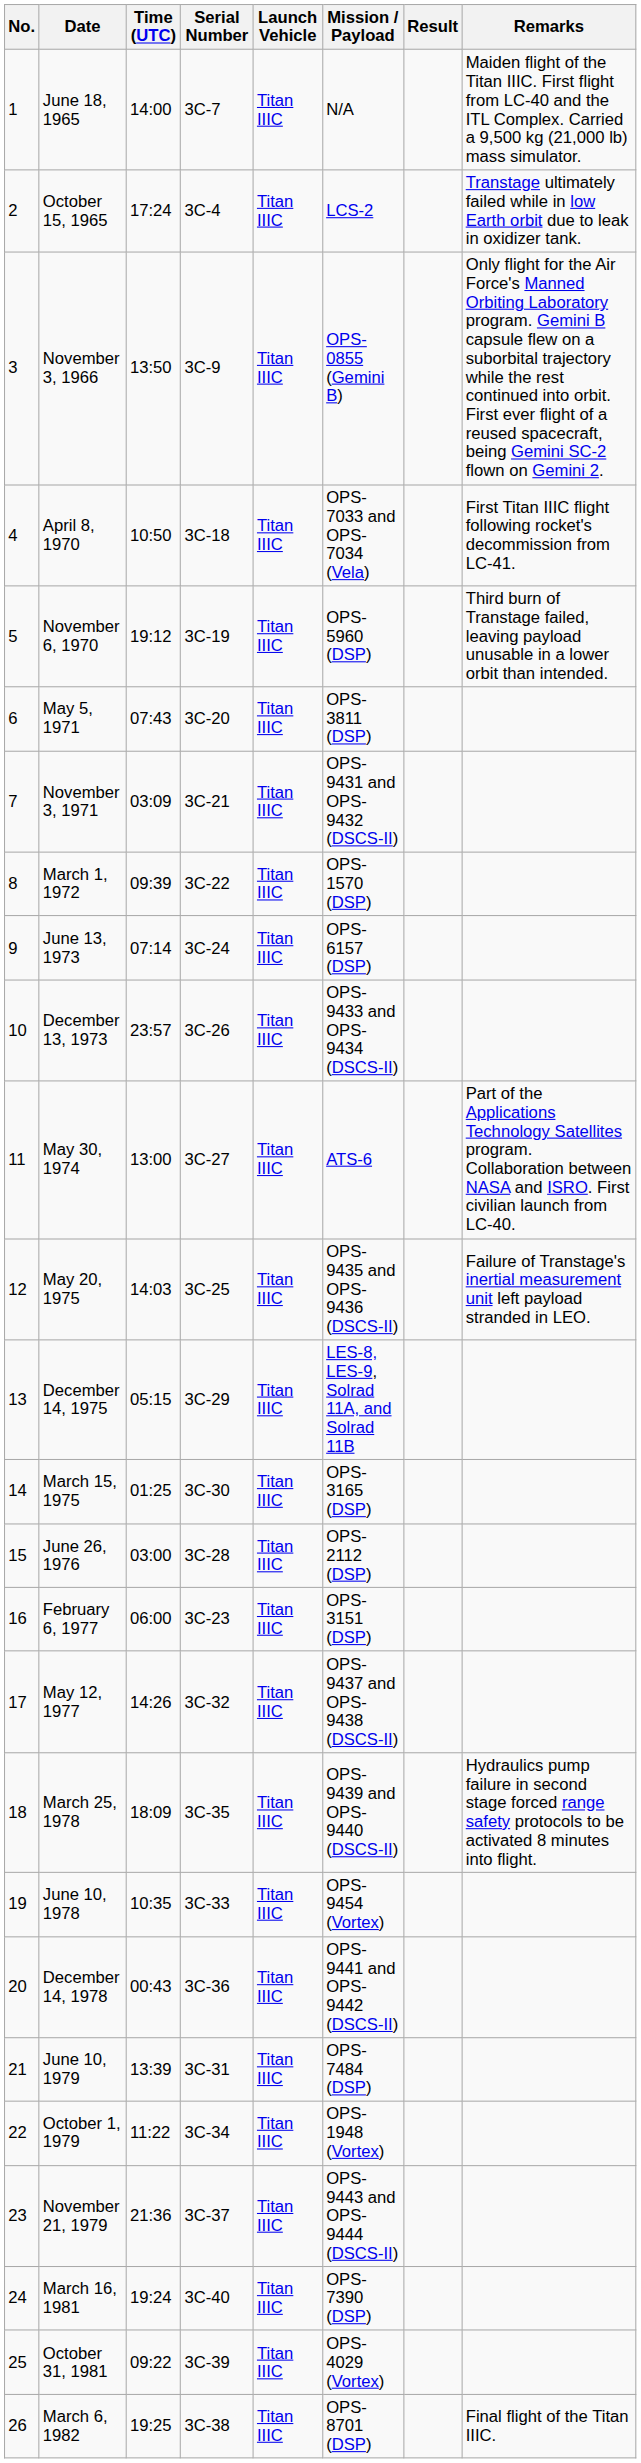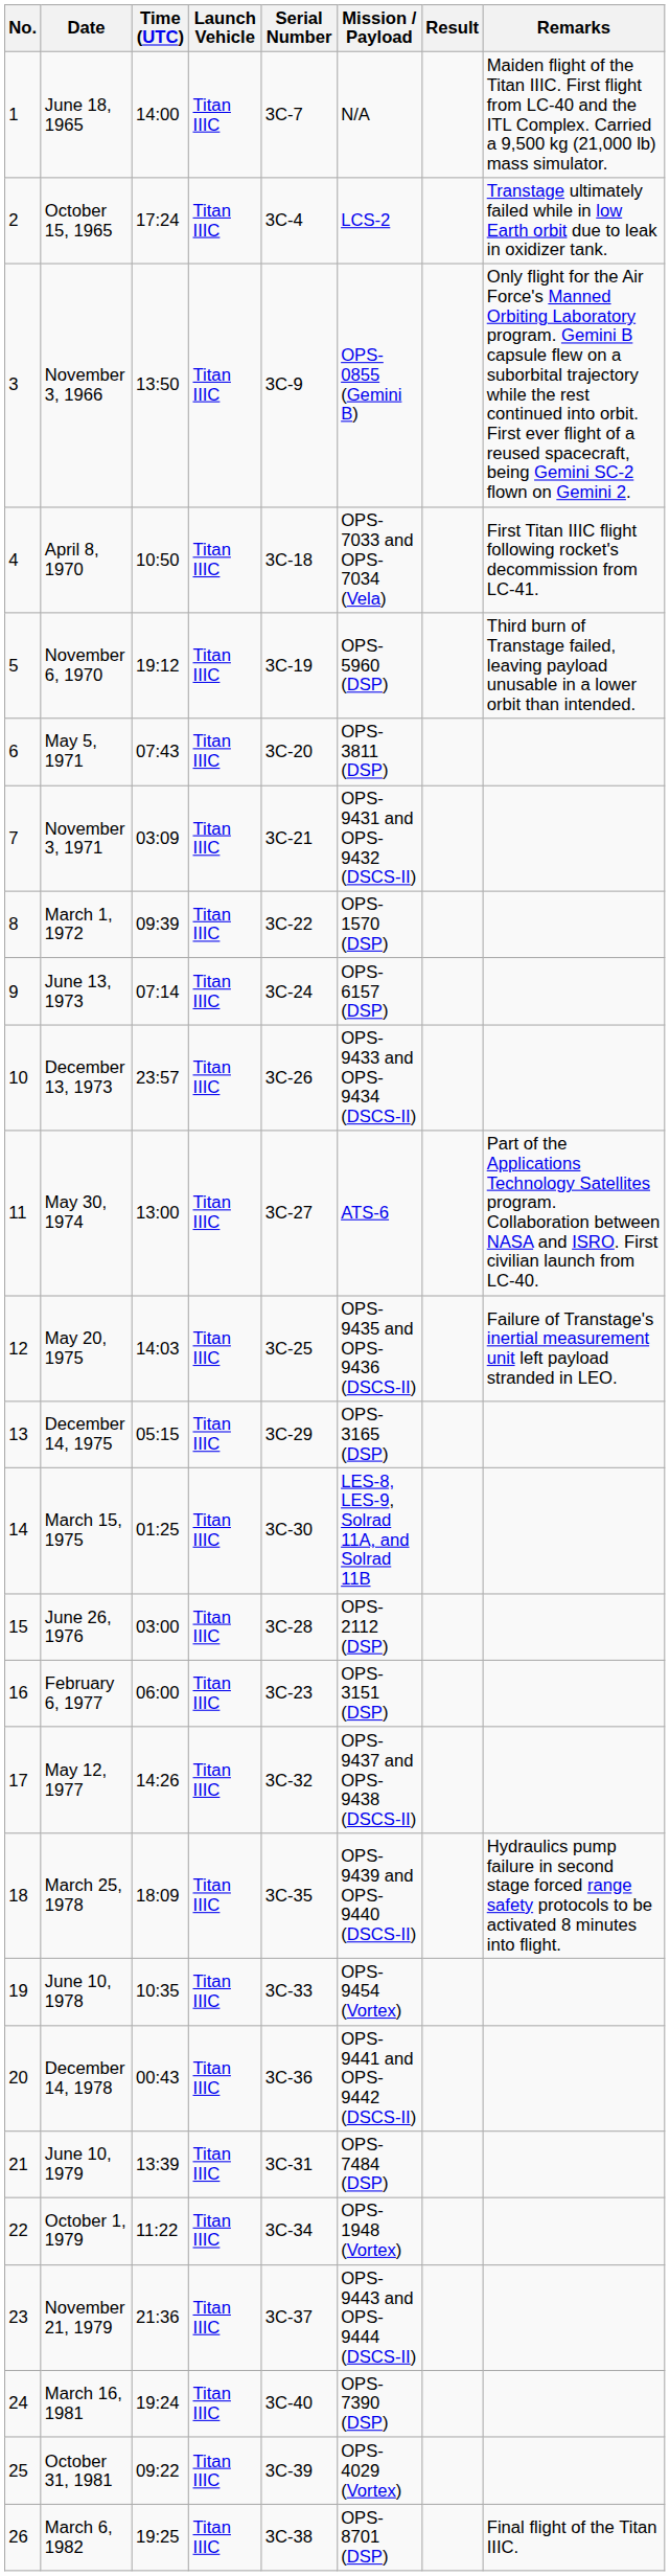 <table class="wikitable mw-collapsible mw-collapsed sticky-header">
 <tr>
 <th>No.</th>
 <th>Date</th>
 <th>Time (<a href='#'>UTC</a>)</th>
+<th>Launch Vehicle</th>
 <th>Serial Number</th>
-<th>Launch Vehicle</th>
 <th>Mission / Payload</th>
 <th>Result</th>
 <th>Remarks</th>
 </tr>
 <tr>
 <td>1</td>
 <td>June 18, 1965</td>
 <td>14:00</td>
+<td><a href='#'>Titan IIIC</a></td>
 <td>3C-7</td>
-<td><a href='#'>Titan IIIC</a></td>
 <td>N/A</td>
 <td></td>
 <td>Maiden flight of the Titan IIIC. First flight from LC-40 and the ITL Complex. Carried a 9,500 kg (21,000 lb) mass simulator.</td>
 </tr>
 <tr>
 <td>2</td>
 <td>October 15, 1965</td>
 <td>17:24</td>
+<td><a href='#'>Titan IIIC</a></td>
 <td>3C-4</td>
-<td><a href='#'>Titan IIIC</a></td>
 <td><a href='#'>LCS-2</a></td>
 <td></td>
 <td><a href='#'>Transtage</a> ultimately failed while in <a href='#'>low Earth orbit</a> due to leak in oxidizer tank.</td>
 </tr>
 <tr>
 <td>3</td>
 <td>November 3, 1966</td>
 <td>13:50</td>
+<td><a href='#'>Titan IIIC</a></td>
 <td>3C-9</td>
-<td><a href='#'>Titan IIIC</a></td>
 <td><a href='#'>OPS-0855</a> (<a href='#'>Gemini B</a>)</td>
 <td></td>
 <td>Only flight for the Air Force's <a href='#'>Manned Orbiting Laboratory</a> program. <a href='#'>Gemini B</a> capsule flew on a suborbital trajectory while the rest continued into orbit. First ever flight of a reused spacecraft, being <a href='#'>Gemini SC-2</a> flown on <a href='#'>Gemini 2</a>.</td>
 </tr>
 <tr>
 <td>4</td>
 <td>April 8, 1970</td>
 <td>10:50</td>
+<td><a href='#'>Titan IIIC</a></td>
 <td>3C-18</td>
-<td><a href='#'>Titan IIIC</a></td>
 <td>OPS-7033 and OPS-7034 (<a href='#'>Vela</a>)</td>
 <td></td>
 <td>First Titan IIIC flight following rocket's decommission from LC-41.</td>
 </tr>
 <tr>
 <td>5</td>
 <td>November 6, 1970</td>
 <td>19:12</td>
+<td><a href='#'>Titan IIIC</a></td>
 <td>3C-19</td>
-<td><a href='#'>Titan IIIC</a></td>
 <td>OPS-5960 (<a href='#'>DSP</a>)</td>
 <td></td>
 <td>Third burn of Transtage failed, leaving payload unusable in a lower orbit than intended.</td>
 </tr>
 <tr>
 <td>6</td>
 <td>May 5, 1971</td>
 <td>07:43</td>
+<td><a href='#'>Titan IIIC</a></td>
 <td>3C-20</td>
-<td><a href='#'>Titan IIIC</a></td>
 <td>OPS-3811 (<a href='#'>DSP</a>)</td>
 <td></td>
 <td></td>
 </tr>
 <tr>
 <td>7</td>
 <td>November 3, 1971</td>
 <td>03:09</td>
+<td><a href='#'>Titan IIIC</a></td>
 <td>3C-21</td>
-<td><a href='#'>Titan IIIC</a></td>
 <td>OPS-9431 and OPS-9432 (<a href='#'>DSCS-II</a>)</td>
 <td></td>
 <td></td>
 </tr>
 <tr>
 <td>8</td>
 <td>March 1, 1972</td>
 <td>09:39</td>
+<td><a href='#'>Titan IIIC</a></td>
 <td>3C-22</td>
-<td><a href='#'>Titan IIIC</a></td>
 <td>OPS-1570 (<a href='#'>DSP</a>)</td>
 <td></td>
 <td></td>
 </tr>
 <tr>
 <td>9</td>
 <td>June 13, 1973</td>
 <td>07:14</td>
+<td><a href='#'>Titan IIIC</a></td>
 <td>3C-24</td>
-<td><a href='#'>Titan IIIC</a></td>
 <td>OPS-6157 (<a href='#'>DSP</a>)</td>
 <td></td>
 <td></td>
 </tr>
 <tr>
 <td>10</td>
 <td>December 13, 1973</td>
 <td>23:57</td>
+<td><a href='#'>Titan IIIC</a></td>
 <td>3C-26</td>
-<td><a href='#'>Titan IIIC</a></td>
 <td>OPS-9433 and OPS-9434 (<a href='#'>DSCS-II</a>)</td>
 <td></td>
 <td></td>
 </tr>
 <tr>
 <td>11</td>
 <td>May 30, 1974</td>
 <td>13:00</td>
+<td><a href='#'>Titan IIIC</a></td>
 <td>3C-27</td>
-<td><a href='#'>Titan IIIC</a></td>
 <td><a href='#'>ATS-6</a></td>
 <td></td>
 <td>Part of the <a href='#'>Applications Technology Satellites</a> program. Collaboration between <a href='#'>NASA</a> and <a href='#'>ISRO</a>. First civilian launch from LC-40.</td>
 </tr>
 <tr>
 <td>12</td>
 <td>May 20, 1975</td>
 <td>14:03</td>
+<td><a href='#'>Titan IIIC</a></td>
 <td>3C-25</td>
-<td><a href='#'>Titan IIIC</a></td>
 <td>OPS-9435 and OPS-9436 (<a href='#'>DSCS-II</a>)</td>
 <td></td>
 <td>Failure of Transtage's <a href='#'>inertial measurement unit</a> left payload stranded in LEO.</td>
 </tr>
 <tr>
 <td>13</td>
 <td>December 14, 1975</td>
 <td>05:15</td>
+<td><a href='#'>Titan IIIC</a></td>
 <td>3C-29</td>
-<td><a href='#'>Titan IIIC</a></td>
-<td><a href='#'>LES-8, LES-9</a>, <a href='#'>Solrad 11A, and Solrad 11B</a></td>
+<td>OPS-3165 (<a href='#'>DSP</a>)</td>
 <td></td>
 <td></td>
 </tr>
 <tr>
 <td>14</td>
 <td>March 15, 1975</td>
 <td>01:25</td>
+<td><a href='#'>Titan IIIC</a></td>
 <td>3C-30</td>
-<td><a href='#'>Titan IIIC</a></td>
-<td>OPS-3165 (<a href='#'>DSP</a>)</td>
+<td><a href='#'>LES-8, LES-9</a>, <a href='#'>Solrad 11A, and Solrad 11B</a></td>
 <td></td>
 <td></td>
 </tr>
 <tr>
 <td>15</td>
 <td>June 26, 1976</td>
 <td>03:00</td>
+<td><a href='#'>Titan IIIC</a></td>
 <td>3C-28</td>
-<td><a href='#'>Titan IIIC</a></td>
 <td>OPS-2112 (<a href='#'>DSP</a>)</td>
 <td></td>
 <td></td>
 </tr>
 <tr>
 <td>16</td>
 <td>February 6, 1977</td>
 <td>06:00</td>
+<td><a href='#'>Titan IIIC</a></td>
 <td>3C-23</td>
-<td><a href='#'>Titan IIIC</a></td>
 <td>OPS-3151 (<a href='#'>DSP</a>)</td>
 <td></td>
 <td></td>
 </tr>
 <tr>
 <td>17</td>
 <td>May 12, 1977</td>
 <td>14:26</td>
+<td><a href='#'>Titan IIIC</a></td>
 <td>3C-32</td>
-<td><a href='#'>Titan IIIC</a></td>
 <td>OPS-9437 and OPS-9438 (<a href='#'>DSCS-II</a>)</td>
 <td></td>
 <td></td>
 </tr>
 <tr>
 <td>18</td>
 <td>March 25, 1978</td>
 <td>18:09</td>
+<td><a href='#'>Titan IIIC</a></td>
 <td>3C-35</td>
-<td><a href='#'>Titan IIIC</a></td>
 <td>OPS-9439 and OPS-9440 (<a href='#'>DSCS-II</a>)</td>
 <td></td>
 <td>Hydraulics pump failure in second stage forced <a href='#'>range safety</a> protocols to be activated 8 minutes into flight.</td>
 </tr>
 <tr>
 <td>19</td>
 <td>June 10, 1978</td>
 <td>10:35</td>
+<td><a href='#'>Titan IIIC</a></td>
 <td>3C-33</td>
-<td><a href='#'>Titan IIIC</a></td>
 <td>OPS-9454 (<a href='#'>Vortex</a>)</td>
 <td></td>
 <td></td>
 </tr>
 <tr>
 <td>20</td>
 <td>December 14, 1978</td>
 <td>00:43</td>
+<td><a href='#'>Titan IIIC</a></td>
 <td>3C-36</td>
-<td><a href='#'>Titan IIIC</a></td>
 <td>OPS-9441 and OPS-9442 (<a href='#'>DSCS-II</a>)</td>
 <td></td>
 <td></td>
 </tr>
 <tr>
 <td>21</td>
 <td>June 10, 1979</td>
 <td>13:39</td>
+<td><a href='#'>Titan IIIC</a></td>
 <td>3C-31</td>
-<td><a href='#'>Titan IIIC</a></td>
 <td>OPS-7484 (<a href='#'>DSP</a>)</td>
 <td></td>
 <td></td>
 </tr>
 <tr>
 <td>22</td>
 <td>October 1, 1979</td>
 <td>11:22</td>
+<td><a href='#'>Titan IIIC</a></td>
 <td>3C-34</td>
-<td><a href='#'>Titan IIIC</a></td>
 <td>OPS-1948 (<a href='#'>Vortex</a>)</td>
 <td></td>
 <td></td>
 </tr>
 <tr>
 <td>23</td>
 <td>November 21, 1979</td>
 <td>21:36</td>
+<td><a href='#'>Titan IIIC</a></td>
 <td>3C-37</td>
-<td><a href='#'>Titan IIIC</a></td>
 <td>OPS-9443 and OPS-9444 (<a href='#'>DSCS-II</a>)</td>
 <td></td>
 <td></td>
 </tr>
 <tr>
 <td>24</td>
 <td>March 16, 1981</td>
 <td>19:24</td>
+<td><a href='#'>Titan IIIC</a></td>
 <td>3C-40</td>
-<td><a href='#'>Titan IIIC</a></td>
 <td>OPS-7390 (<a href='#'>DSP</a>)</td>
 <td></td>
 <td></td>
 </tr>
 <tr>
 <td>25</td>
 <td>October 31, 1981</td>
 <td>09:22</td>
+<td><a href='#'>Titan IIIC</a></td>
 <td>3C-39</td>
-<td><a href='#'>Titan IIIC</a></td>
 <td>OPS-4029 (<a href='#'>Vortex</a>)</td>
 <td></td>
 <td></td>
 </tr>
 <tr>
 <td>26</td>
 <td>March 6, 1982</td>
 <td>19:25</td>
+<td><a href='#'>Titan IIIC</a></td>
 <td>3C-38</td>
-<td><a href='#'>Titan IIIC</a></td>
 <td>OPS-8701 (<a href='#'>DSP</a>)</td>
 <td></td>
 <td>Final flight of the Titan IIIC.</td>
 </tr>
 </table>
